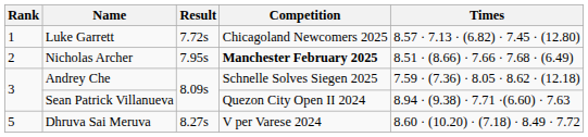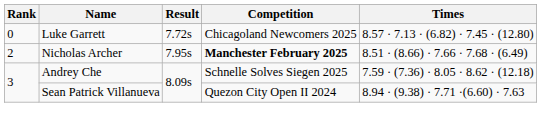 <table class="wikitable">
 <tr>
 <th>Rank</th>
 <th>Name</th>
 <th>Result</th>
 <th>Competition</th>
 <th>Times</th>
 </tr>
 <tr>
-<td>1</td>
+<td>0</td>
 <td> 	Luke Garrett</td>
 <td>7.72s</td>
 <td> Chicagoland Newcomers 2025</td>
 <td>8.57 · 7.13 · (6.82) · 7.45 · (12.80)</td>
 </tr>
 <tr>
 <td>2</td>
 <td> Nicholas Archer</td>
 <td>7.95s</td>
 <td><strong> Manchester February 2025</strong></td>
 <td>8.51 · (8.66) · 7.66 · 7.68 · (6.49)</td>
 </tr>
 <tr>
 <td rowspan="2">3</td>
 <td> Andrey Che</td>
 <td rowspan="2">8.09s</td>
 <td> Schnelle Solves Siegen 2025</td>
 <td>7.59 · (7.36) · 8.05 · 8.62 · (12.18)</td>
 </tr>
 <tr>
 <td> Sean Patrick Villanueva</td>
 <td> Quezon City Open II 2024</td>
 <td>8.94 · (9.38) · 7.71  ·(6.60) · 7.63</td>
 </tr>
-<tr>
-<td>5</td>
-<td> Dhruva Sai Meruva</td>
-<td>8.27s</td>
-<td> V per Varese 2024</td>
-<td>8.60 · (10.20) · (7.18) · 8.49 · 7.72</td>
-</tr>
 </table>
